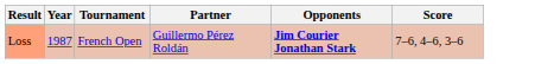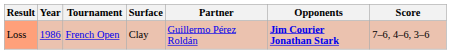 <table class="sortable wikitable">
 <tr>
 <th style="width:40px;">Result</th>
 <th style="width:30px;">Year</th>
 <th style="width:90px;">Tournament</th>
+<th style="width:40px;">Surface</th>
 <th style="width:150px;">Partner</th>
 <th style="width:150px;">Opponents</th>
 <th style="width:110px;" class="unsortable">Score</th>
 </tr>
 <tr style="background:#ebc2af;">
 <td style="background:#ffa07a;">Loss</td>
-<td><a href='#'>1987</a></td>
+<td><a href='#'>1986</a></td>
 <td><a href='#'>French Open</a></td>
+<td>Clay</td>
 <td> <a href='#'>Guillermo Pérez Roldán</a></td>
 <td><strong> <a href='#'>Jim Courier</a> <br>  <a href='#'>Jonathan Stark</a></strong></td>
 <td>7–6, 4–6, 3–6</td>
 </tr>
 </table>
